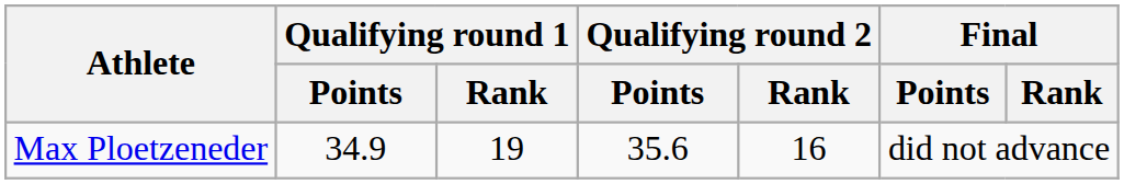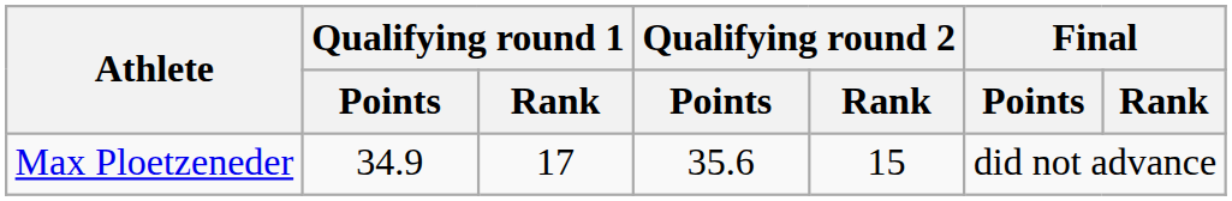 <table class="wikitable" style="font-size:90%">
 <tr>
 <th rowspan="2">Athlete</th>
 <th colspan="2">Qualifying round 1</th>
 <th colspan="2">Qualifying round 2</th>
 <th colspan="2">Final</th>
 </tr>
 <tr>
 <th>Points</th>
 <th>Rank</th>
 <th>Points</th>
 <th>Rank</th>
 <th>Points</th>
 <th>Rank</th>
 </tr>
 <tr>
 <td><a href='#'>Max Ploetzeneder</a></td>
 <td align="center">34.9</td>
-<td align="center">19</td>
+<td align="center">17</td>
 <td align="center">35.6</td>
-<td align="center">16</td>
+<td align="center">15</td>
 <td colspan="2">did not advance</td>
 </tr>
 </table>
